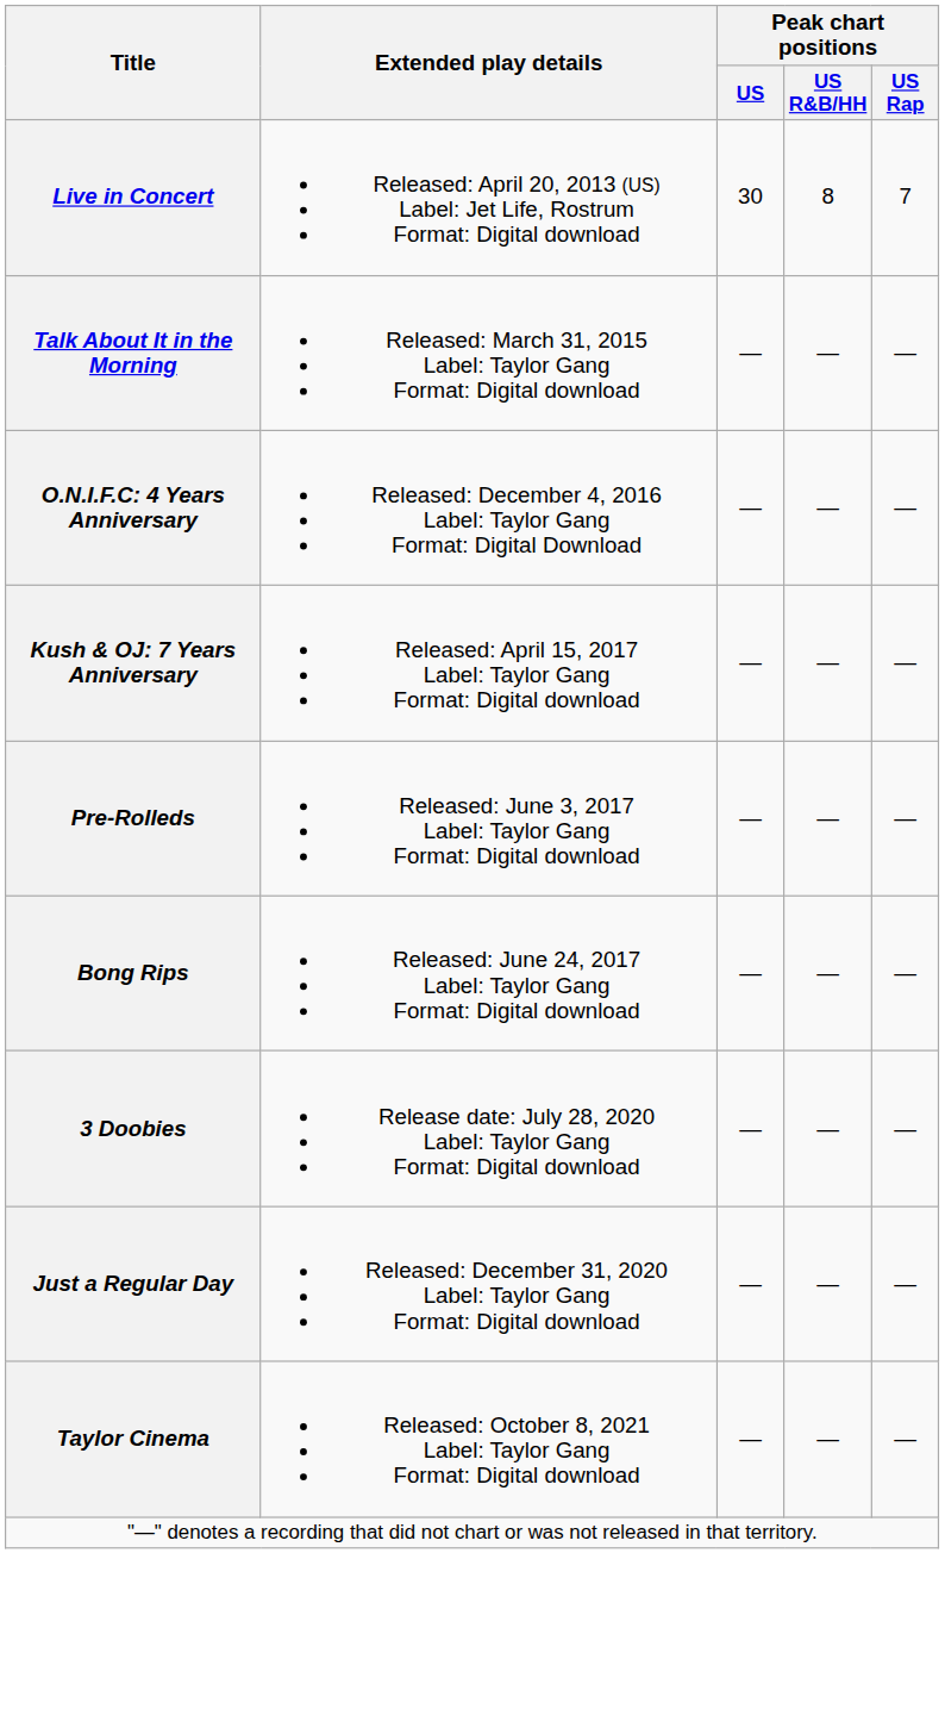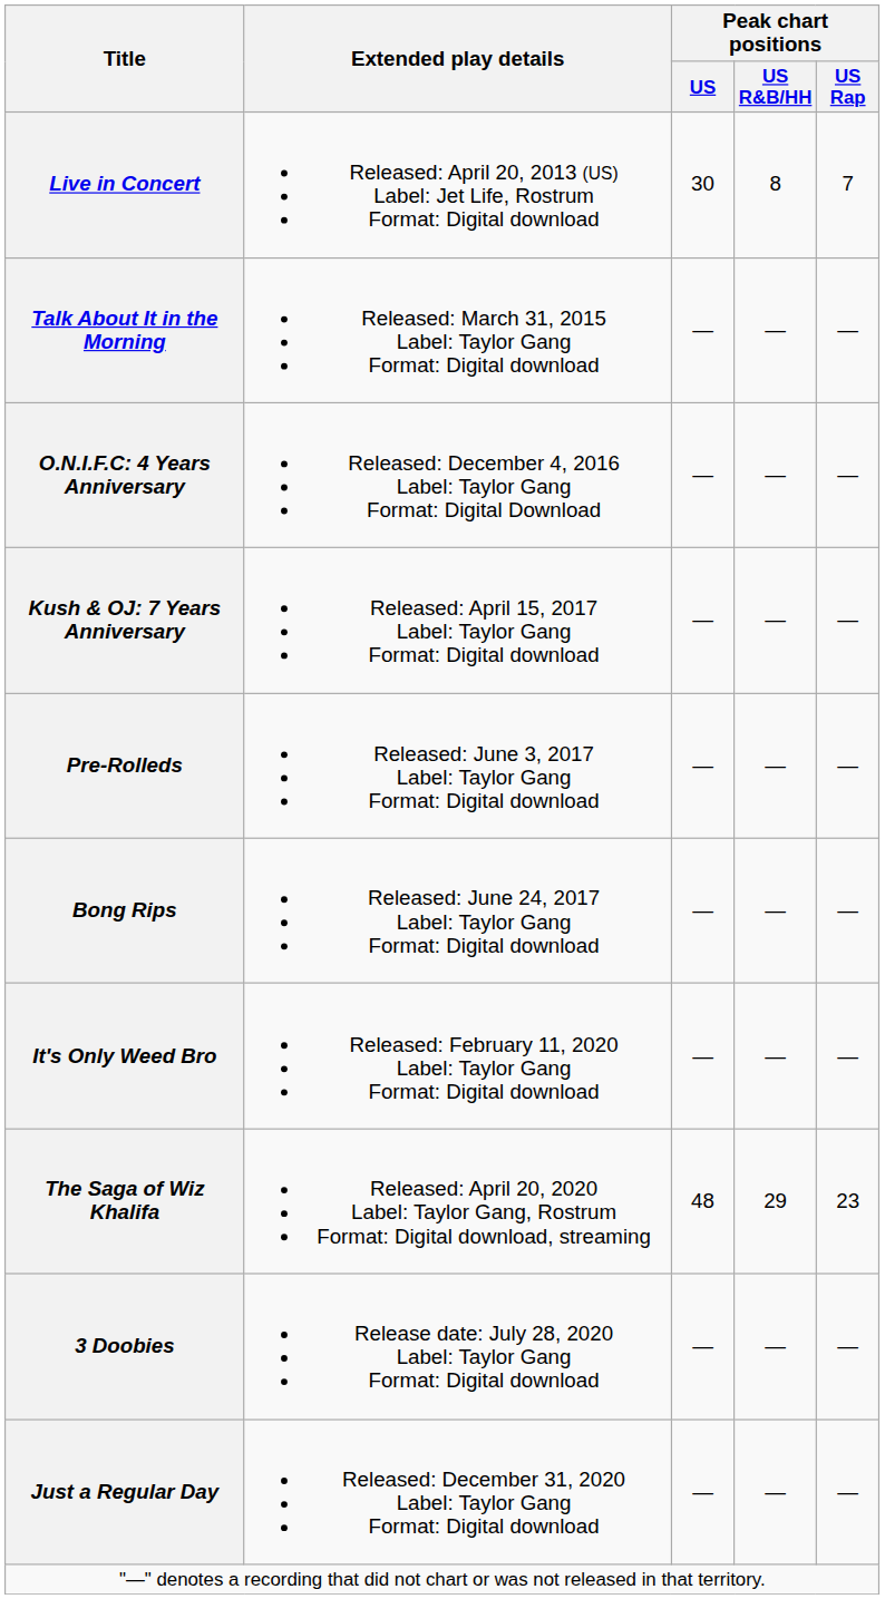 <table class="wikitable plainrowheaders" style="text-align:center;">
 <tr>
 <th scope="col" rowspan="2" style="width:11em;">Title</th>
 <th scope="col" rowspan="2" style="width:20em;">Extended play details</th>
 <th scope="col" colspan="3">Peak chart positions</th>
 </tr>
 <tr>
 <th scope="col" style="width:2.9em;font-size:90%;"><a href='#'>US</a><br></th>
 <th scope="col" style="width:2.9em;font-size:90%;"><a href='#'>US<br>R&B/HH</a><br></th>
 <th scope="col" style="width:2.9em;font-size:90%;"><a href='#'>US<br>Rap</a><br></th>
 </tr>
 <tr>
 <th scope="row"><em><a href='#'>Live in Concert</a></em><br></th>
 <td><br><ul><li>Released: April 20, 2013 <small>(US)</small></li><li>Label: Jet Life, Rostrum</li><li>Format: Digital download</li></ul></td>
 <td>30</td>
 <td>8</td>
 <td>7</td>
 </tr>
 <tr>
 <th scope="row"><em><a href='#'>Talk About It in the Morning</a></em><br></th>
 <td><br><ul><li>Released: March 31, 2015</li><li>Label: Taylor Gang</li><li>Format: Digital download</li></ul></td>
 <td>—</td>
 <td>—</td>
 <td>—</td>
 </tr>
 <tr>
 <th scope="row"><em>O.N.I.F.C: 4 Years Anniversary</em></th>
 <td><br><ul><li>Released: December 4, 2016</li><li>Label: Taylor Gang</li><li>Format: Digital Download</li></ul></td>
 <td>—</td>
 <td>—</td>
 <td>—</td>
 </tr>
 <tr>
 <th scope="row"><em>Kush & OJ: 7 Years Anniversary</em></th>
 <td><br><ul><li>Released: April 15, 2017</li><li>Label: Taylor Gang</li><li>Format: Digital download</li></ul></td>
 <td>—</td>
 <td>—</td>
 <td>—</td>
 </tr>
 <tr>
 <th scope="row"><em>Pre-Rolleds</em></th>
 <td><br><ul><li>Released: June 3, 2017</li><li>Label: Taylor Gang</li><li>Format: Digital download</li></ul></td>
 <td>—</td>
 <td>—</td>
 <td>—</td>
 </tr>
 <tr>
 <th scope="row"><em>Bong Rips</em></th>
 <td><br><ul><li>Released: June 24, 2017</li><li>Label: Taylor Gang</li><li>Format: Digital download</li></ul></td>
 <td>—</td>
 <td>—</td>
 <td>—</td>
 </tr>
 <tr>
+<th scope="row"><em>It's Only Weed Bro</em></th>
+<td><br><ul><li>Released: February 11, 2020</li><li>Label: Taylor Gang</li><li>Format: Digital download</li></ul></td>
+<td>—</td>
+<td>—</td>
+<td>—</td>
+</tr>
+<tr>
+<th scope="row"><em>The Saga of Wiz Khalifa</em></th>
+<td><br><ul><li>Released: April 20, 2020</li><li>Label: Taylor Gang, Rostrum</li><li>Format: Digital download, streaming</li></ul></td>
+<td>48</td>
+<td>29</td>
+<td>23</td>
+</tr>
+<tr>
 <th scope="row"><em>3 Doobies</em></th>
 <td><br><ul><li>Release date: July 28, 2020</li><li>Label: Taylor Gang</li><li>Format: Digital download</li></ul></td>
 <td>—</td>
 <td>—</td>
 <td>—</td>
 </tr>
 <tr>
 <th scope="row"><em>Just a Regular Day</em></th>
 <td><br><ul><li>Released: December 31, 2020</li><li>Label: Taylor Gang</li><li>Format: Digital download</li></ul></td>
 <td>—</td>
 <td>—</td>
 <td>—</td>
 </tr>
 <tr>
-<th scope="row"><em>Taylor Cinema</em></th>
-<td><br><ul><li>Released: October 8, 2021</li><li>Label: Taylor Gang</li><li>Format: Digital download</li></ul></td>
-<td>—</td>
-<td>—</td>
-<td>—</td>
-</tr>
-<tr>
 <td colspan="5" style="font-size:90%">"—" denotes a recording that did not chart or was not released in that territory.</td>
 </tr>
 </table>
